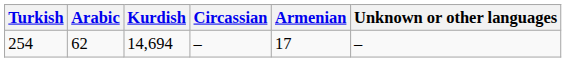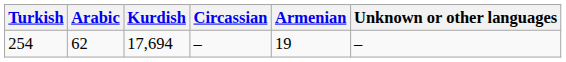 <table class="wikitable">
 <tr>
 <th><a href='#'>Turkish</a></th>
 <th><a href='#'>Arabic</a></th>
 <th><a href='#'>Kurdish</a></th>
 <th><a href='#'>Circassian</a></th>
 <th><a href='#'>Armenian</a></th>
 <th>Unknown or other languages</th>
 </tr>
 <tr>
 <td>254</td>
 <td>62</td>
-<td>14,694</td>
+<td>17,694</td>
 <td>–</td>
-<td>17</td>
+<td>19</td>
 <td>–</td>
 </tr>
 </table>
